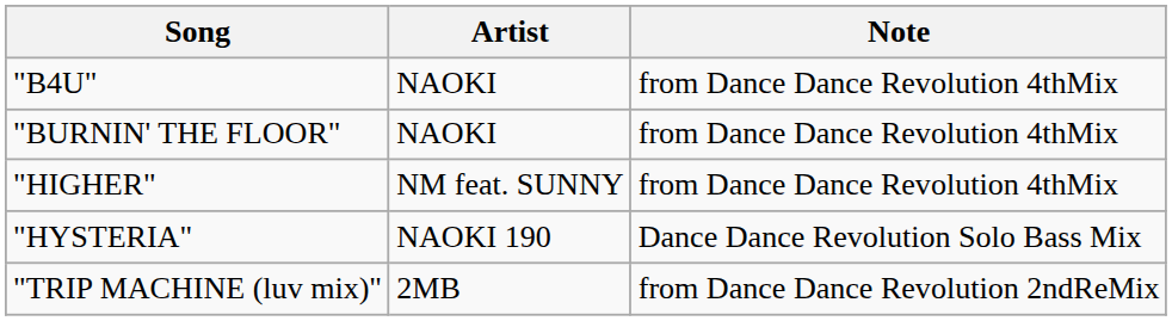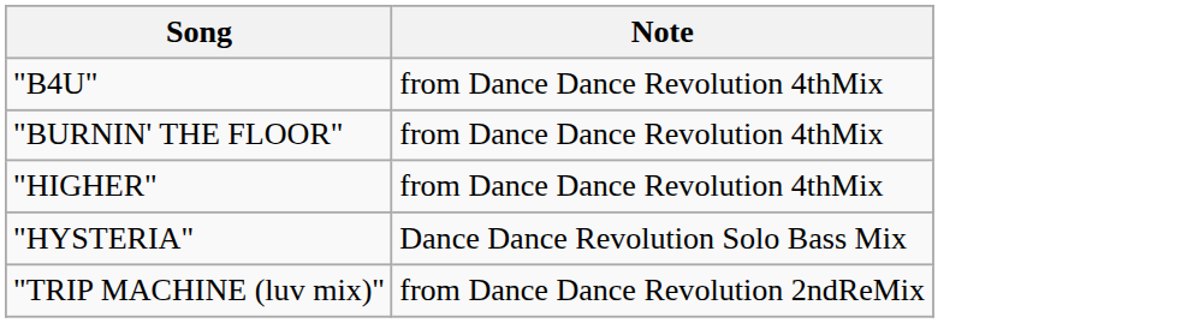 <table class="wikitable sortable" style="font-size:90%;">
 <tr>
 <th>Song</th>
-<th>Artist</th>
 <th>Note</th>
 </tr>
 <tr>
 <td>"B4U"</td>
-<td>NAOKI</td>
 <td>from Dance Dance Revolution 4thMix</td>
 </tr>
 <tr>
 <td>"BURNIN' THE FLOOR"</td>
-<td>NAOKI</td>
 <td>from Dance Dance Revolution 4thMix</td>
 </tr>
 <tr>
 <td>"HIGHER"</td>
-<td>NM feat. SUNNY</td>
 <td>from Dance Dance Revolution 4thMix</td>
 </tr>
 <tr>
 <td>"HYSTERIA"</td>
-<td>NAOKI 190</td>
 <td>Dance Dance Revolution Solo Bass Mix</td>
 </tr>
 <tr>
 <td>"TRIP MACHINE (luv mix)"</td>
-<td>2MB</td>
 <td>from Dance Dance Revolution 2ndReMix</td>
 </tr>
 </table>
